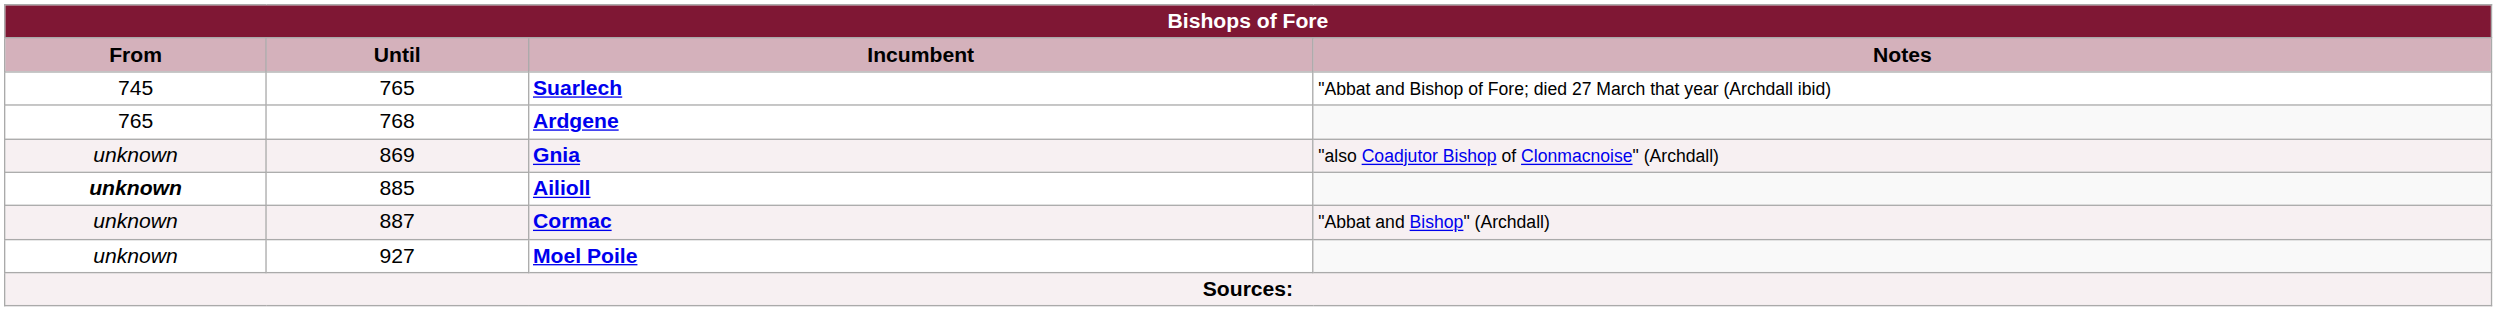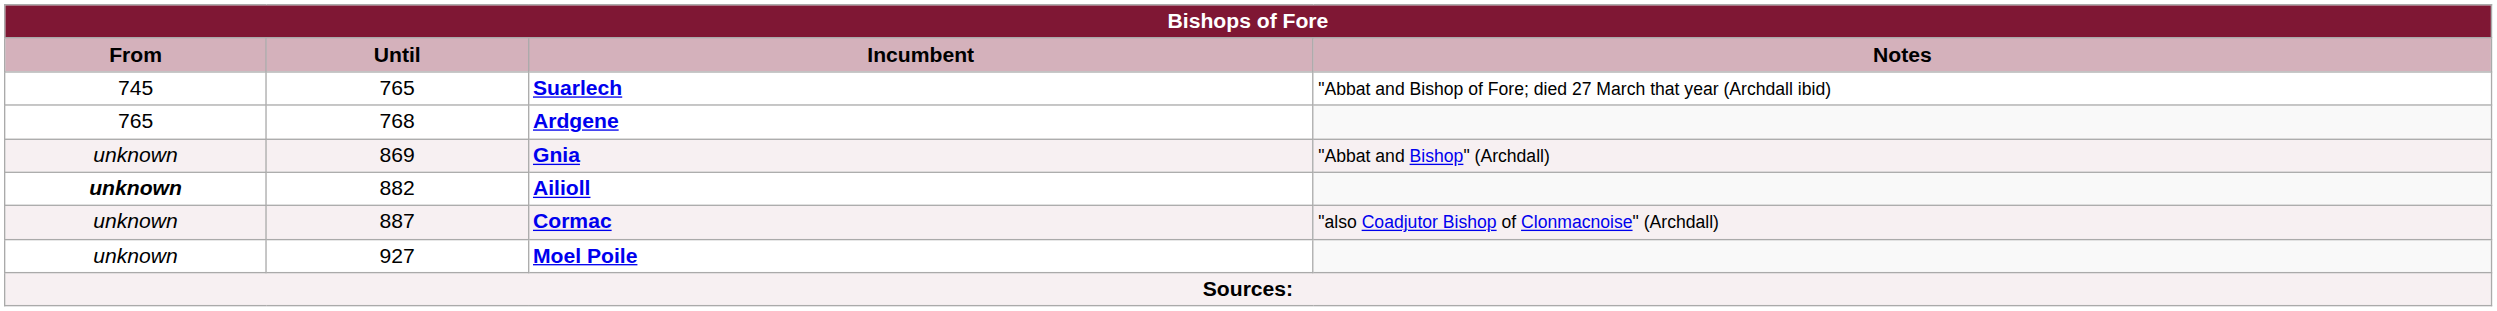 <table class="wikitable" style="width:95%;" border="1" cellpadding="2">
 <tr>
 <th colspan="4" style="background-color: #7F1734; color: white;">Bishops of Fore</th>
 </tr>
 <tr valign=top>
 <th style="background-color:#D4B1BB" width="10%">From</th>
 <th style="background-color:#D4B1BB" width="10%">Until</th>
 <th style="background-color:#D4B1BB" width="30%">Incumbent</th>
 <th style="background-color:#D4B1BB" width="45%">Notes</th>
 </tr>
 <tr valign=top bgcolor="white">
 <td align=center>745</td>
 <td align=center>765</td>
 <td><strong><a href='#'>Suarlech</a></strong></td>
 <td><small>"Abbat and Bishop of Fore; died 27 March that year (Archdall ibid)</small></td>
 </tr>
 <tr valign=top bgcolor="white">
 <td align=center>765</td>
 <td align=center>768</td>
 <td><strong><a href='#'>Ardgene</a></strong></td>
 </tr>
 <tr valign=top bgcolor="#F7F0F2">
 <td align=center><em>unknown</em></td>
 <td align=center>869</td>
 <td><strong><a href='#'>Gnia</a></strong></td>
-<td><small>"also <a href='#'>Coadjutor Bishop</a> of <a href='#'>Clonmacnoise</a>" (Archdall)</small></td>
+<td><small>"Abbat and <a href='#'>Bishop</a>" (Archdall)</small></td>
 </tr>
 <tr valign=top bgcolor="white">
 <td align=center><strong><em>unknown</em></strong></td>
-<td align=center>885</td>
+<td align=center>882</td>
 <td><strong><a href='#'>Ailioll</a></strong></td>
 </tr>
 <tr valign=top bgcolor="#F7F0F2">
 <td align=center><em>unknown</em></td>
 <td align=center>887</td>
 <td><strong><a href='#'>Cormac</a></strong></td>
-<td><small>"Abbat and <a href='#'>Bishop</a>" (Archdall)</small></td>
+<td><small>"also <a href='#'>Coadjutor Bishop</a> of <a href='#'>Clonmacnoise</a>" (Archdall)</small></td>
 </tr>
 <tr valign=top bgcolor="white">
 <td align=center><em>unknown</em></td>
 <td align=center>927</td>
 <td><strong><a href='#'>Moel Poile</a></strong></td>
 </tr>
 <tr valign=top bgcolor="#F7F0F2">
 <td align=center colspan=4><strong>Sources:</strong> </td>
 </tr>
 </table>
